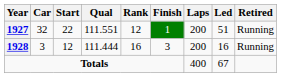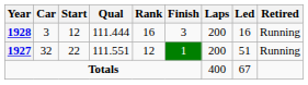 <table class="wikitable" style="text-align:center">
 <tr>
 <th>Year</th>
 <th>Car</th>
 <th>Start</th>
 <th>Qual</th>
 <th>Rank</th>
 <th>Finish</th>
 <th>Laps</th>
 <th>Led</th>
 <th>Retired</th>
 </tr>
 <tr>
+<th><a href='#'>1928</a></th>
+<td>3</td>
+<td>12</td>
+<td>111.444</td>
+<td>16</td>
+<td>3</td>
+<td>200</td>
+<td>16</td>
+<td>Running</td>
+</tr>
+<tr>
 <th><a href='#'>1927</a></th>
 <td>32</td>
 <td>22</td>
 <td>111.551</td>
 <td>12</td>
 <td style="background:green;color:white">1</td>
 <td>200</td>
 <td>51</td>
 <td>Running</td>
 </tr>
 <tr>
-<th><a href='#'>1928</a></th>
-<td>3</td>
-<td>12</td>
-<td>111.444</td>
-<td>16</td>
-<td>3</td>
-<td>200</td>
-<td>16</td>
-<td>Running</td>
-</tr>
-<tr>
 <td colspan=6><strong>Totals</strong></td>
 <td>400</td>
 <td>67</td>
 <td></td>
 </tr>
 </table>
